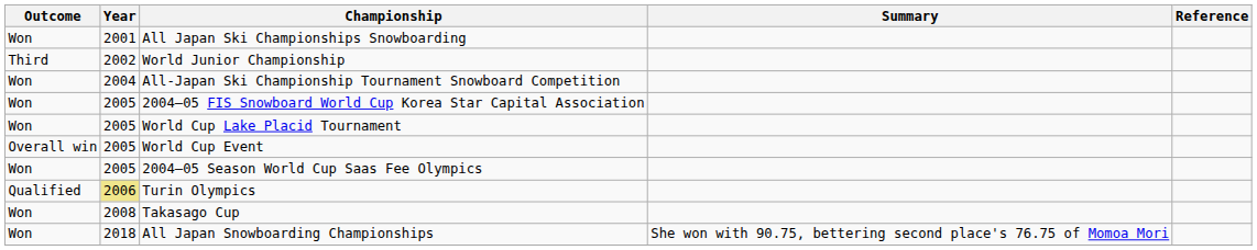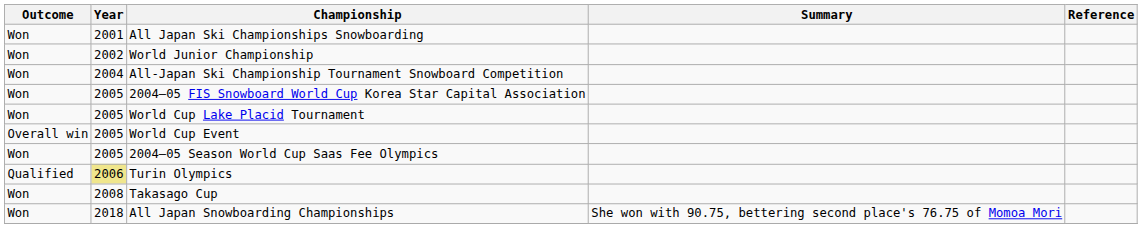 <table class="wikitable">
 <tr>
 <th scope="col">Outcome</th>
 <th scope="col">Year</th>
 <th scope="col">Championship</th>
 <th scope="col">Summary</th>
 <th scope="col">Reference</th>
 </tr>
 <tr>
 <td>Won</td>
 <td>2001</td>
 <td>All Japan Ski Championships Snowboarding</td>
 <td></td>
 <td></td>
 </tr>
 <tr>
-<td>Third</td>
+<td>Won</td>
 <td>2002</td>
 <td>World Junior Championship</td>
 <td></td>
 <td></td>
 </tr>
 <tr>
 <td>Won</td>
 <td>2004</td>
 <td>All-Japan Ski Championship Tournament Snowboard Competition</td>
 <td></td>
 <td></td>
 </tr>
 <tr>
 <td>Won</td>
 <td>2005</td>
 <td>2004–05 <a href='#'>FIS Snowboard World Cup</a> Korea Star Capital Association</td>
 <td></td>
 <td></td>
 </tr>
 <tr>
 <td>Won</td>
 <td>2005</td>
 <td>World Cup <a href='#'>Lake Placid</a> Tournament</td>
 <td></td>
 <td></td>
 </tr>
 <tr>
 <td>Overall win</td>
 <td>2005</td>
 <td>World Cup Event</td>
 <td></td>
 <td></td>
 </tr>
 <tr>
 <td>Won</td>
 <td>2005</td>
 <td>2004–05 Season World Cup Saas Fee Olympics</td>
 <td></td>
 <td></td>
 </tr>
 <tr>
 <td>Qualified</td>
 <td style="background: khaki;">2006</td>
 <td>Turin Olympics</td>
 <td></td>
 <td></td>
 </tr>
 <tr>
 <td>Won</td>
 <td>2008</td>
 <td>Takasago Cup</td>
 <td></td>
 <td></td>
 </tr>
 <tr>
 <td>Won</td>
 <td>2018</td>
 <td>All Japan Snowboarding Championships</td>
 <td>She won with 90.75, bettering second place's 76.75 of <a href='#'>Momoa Mori</a></td>
 <td></td>
 </tr>
 <tr>
 </tr>
 </table>
